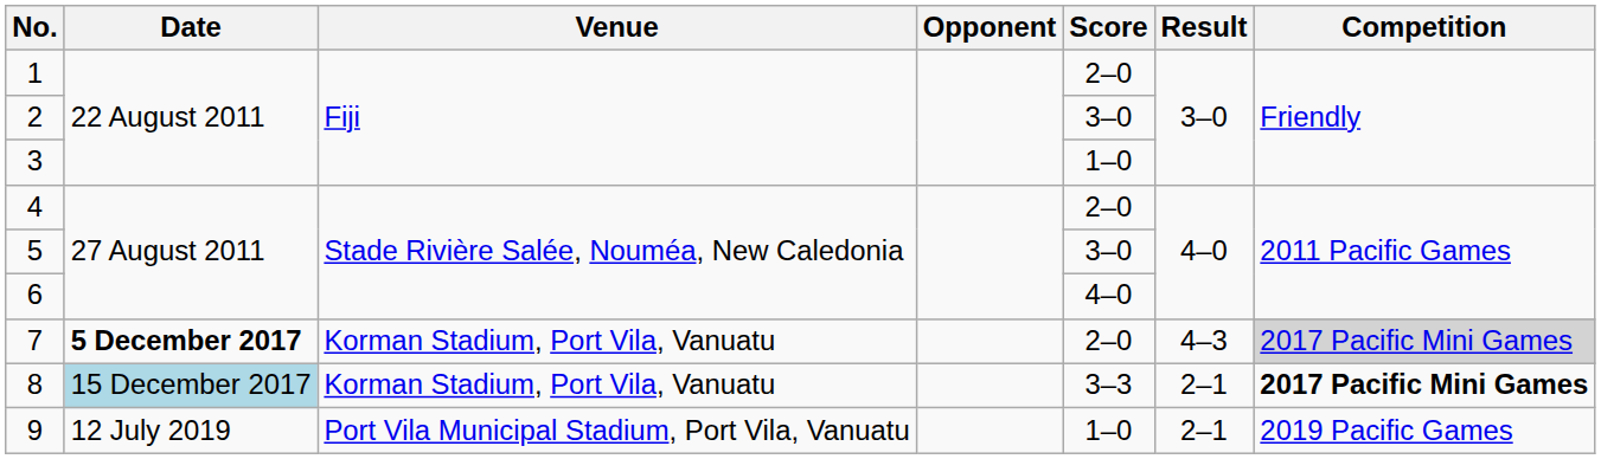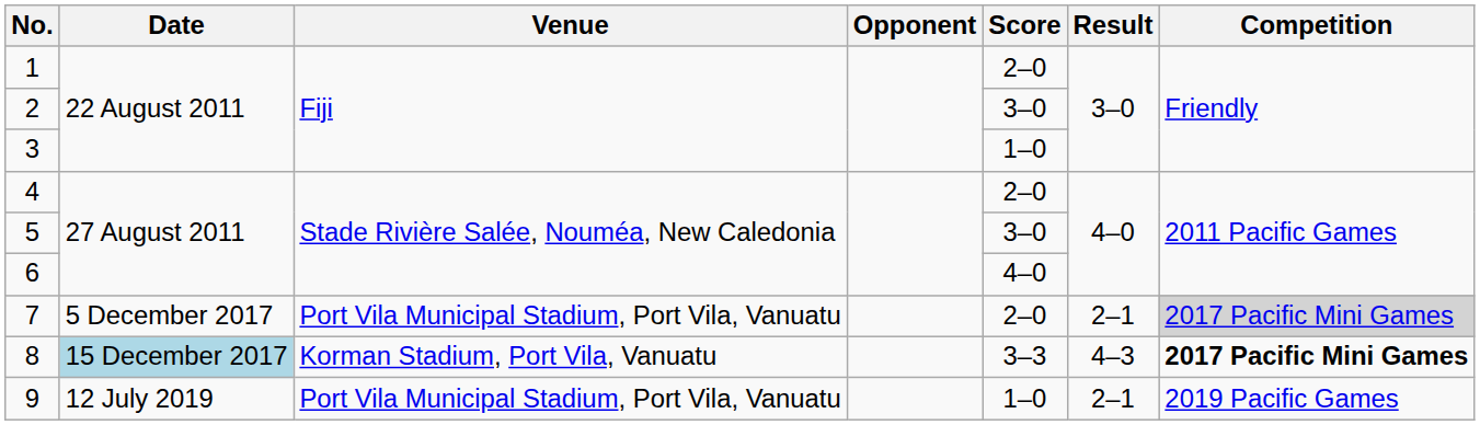 <table class="wikitable sortable">
 <tr>
 <th scope="col">No.</th>
 <th scope="col">Date</th>
 <th scope="col">Venue</th>
 <th scope="col">Opponent</th>
 <th scope="col">Score</th>
 <th scope="col">Result</th>
 <th scope="col">Competition</th>
 </tr>
 <tr>
 <td style="text-align:center">1</td>
 <td rowspan="3">22 August 2011</td>
 <td rowspan="3"><a href='#'>Fiji</a></td>
 <td rowspan="3"></td>
 <td style="text-align:center">2–0</td>
 <td rowspan="3" style="text-align:center">3–0</td>
 <td rowspan="3"><a href='#'>Friendly</a></td>
 </tr>
 <tr>
 <td style="text-align:center">2</td>
 <td style="text-align:center">3–0</td>
 </tr>
 <tr>
 <td style="text-align:center">3</td>
 <td style="text-align:center">1–0</td>
 </tr>
 <tr>
 <td style="text-align:center">4</td>
 <td rowspan="3">27 August 2011</td>
 <td rowspan="3"><a href='#'>Stade Rivière Salée</a>, <a href='#'>Nouméa</a>, New Caledonia</td>
 <td rowspan="3"></td>
 <td style="text-align:center">2–0</td>
 <td rowspan="3" style="text-align:center">4–0</td>
 <td rowspan="3"><a href='#'>2011 Pacific Games</a></td>
 </tr>
 <tr>
 <td style="text-align:center">5</td>
 <td style="text-align:center">3–0</td>
 </tr>
 <tr>
 <td style="text-align:center">6</td>
 <td style="text-align:center">4–0</td>
 </tr>
 <tr>
 <td style="text-align:center">7</td>
-<td><strong>5 December 2017</strong></td>
-<td><a href='#'>Korman Stadium</a>, <a href='#'>Port Vila</a>, Vanuatu</td>
+<td>5 December 2017</td>
+<td><a href='#'>Port Vila Municipal Stadium</a>, Port Vila, Vanuatu</td>
 <td></td>
 <td style="text-align:center">2–0</td>
-<td style="text-align:center">4–3</td>
+<td style="text-align:center">2–1</td>
 <td style="background: lightgrey;"><a href='#'>2017 Pacific Mini Games</a></td>
 </tr>
 <tr>
 <td style="text-align:center">8</td>
 <td style="background: lightblue;">15 December 2017</td>
 <td><a href='#'>Korman Stadium</a>, <a href='#'>Port Vila</a>, Vanuatu</td>
 <td></td>
 <td style="text-align:center">3–3</td>
-<td style="text-align:center">2–1</td>
+<td style="text-align:center">4–3</td>
 <td><strong>2017 Pacific Mini Games</strong></td>
 </tr>
 <tr>
 <td style="text-align:center">9</td>
 <td>12 July 2019</td>
 <td><a href='#'>Port Vila Municipal Stadium</a>, Port Vila, Vanuatu</td>
 <td></td>
 <td style="text-align:center">1–0</td>
 <td style="text-align:center">2–1</td>
 <td><a href='#'>2019 Pacific Games</a></td>
 </tr>
 </table>
